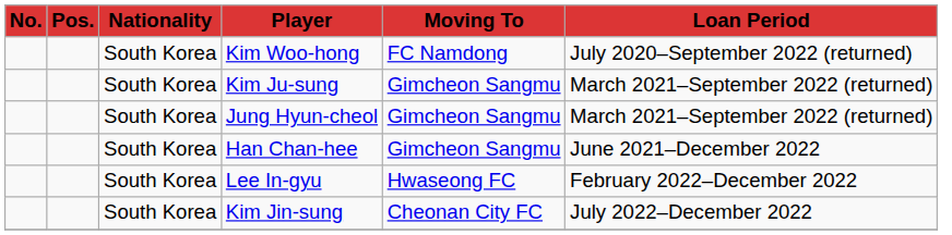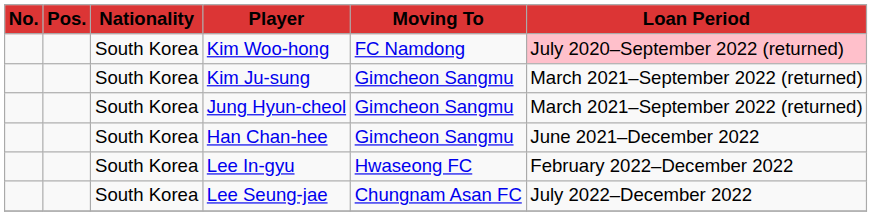 <table class="wikitable sortable" style="text-align: left">
 <tr>
 <th style="color:#000000; background:#DC3535;">No.</th>
 <th style="color:#000000; background:#DC3535;">Pos.</th>
 <th style="color:#000000; background:#DC3535;">Nationality</th>
 <th style="color:#000000; background:#DC3535;">Player</th>
 <th style="color:#000000; background:#DC3535;">Moving To</th>
 <th style="color:#000000; background:#DC3535;">Loan Period</th>
 </tr>
 <tr>
 <td></td>
 <td></td>
 <td> South Korea</td>
 <td><a href='#'>Kim Woo-hong</a></td>
 <td> <a href='#'>FC Namdong</a></td>
-<td>July 2020–September 2022 (returned)</td>
+<td style="background: pink;">July 2020–September 2022 (returned)</td>
 </tr>
 <tr>
 <td></td>
 <td></td>
 <td> South Korea</td>
 <td><a href='#'>Kim Ju-sung</a></td>
 <td>  <a href='#'>Gimcheon Sangmu</a></td>
 <td>March 2021–September 2022 (returned)</td>
 </tr>
 <tr>
 <td></td>
 <td></td>
 <td> South Korea</td>
 <td><a href='#'>Jung Hyun-cheol</a></td>
 <td>  <a href='#'>Gimcheon Sangmu</a></td>
 <td>March 2021–September 2022 (returned)</td>
 </tr>
 <tr>
 <td></td>
 <td></td>
 <td> South Korea</td>
 <td><a href='#'>Han Chan-hee</a></td>
 <td>  <a href='#'>Gimcheon Sangmu</a></td>
 <td>June 2021–December 2022</td>
 </tr>
 <tr>
 <td></td>
 <td></td>
 <td> South Korea</td>
 <td><a href='#'>Lee In-gyu</a></td>
 <td>  <a href='#'>Hwaseong FC</a></td>
 <td>February 2022–December 2022</td>
 </tr>
 <tr>
 <td></td>
 <td></td>
 <td> South Korea</td>
-<td><a href='#'>Kim Jin-sung</a></td>
-<td>  <a href='#'>Cheonan City FC</a></td>
+<td><a href='#'>Lee Seung-jae</a></td>
+<td>  <a href='#'>Chungnam Asan FC</a></td>
 <td>July 2022–December 2022</td>
 </tr>
 <tr>
 </tr>
 </table>
